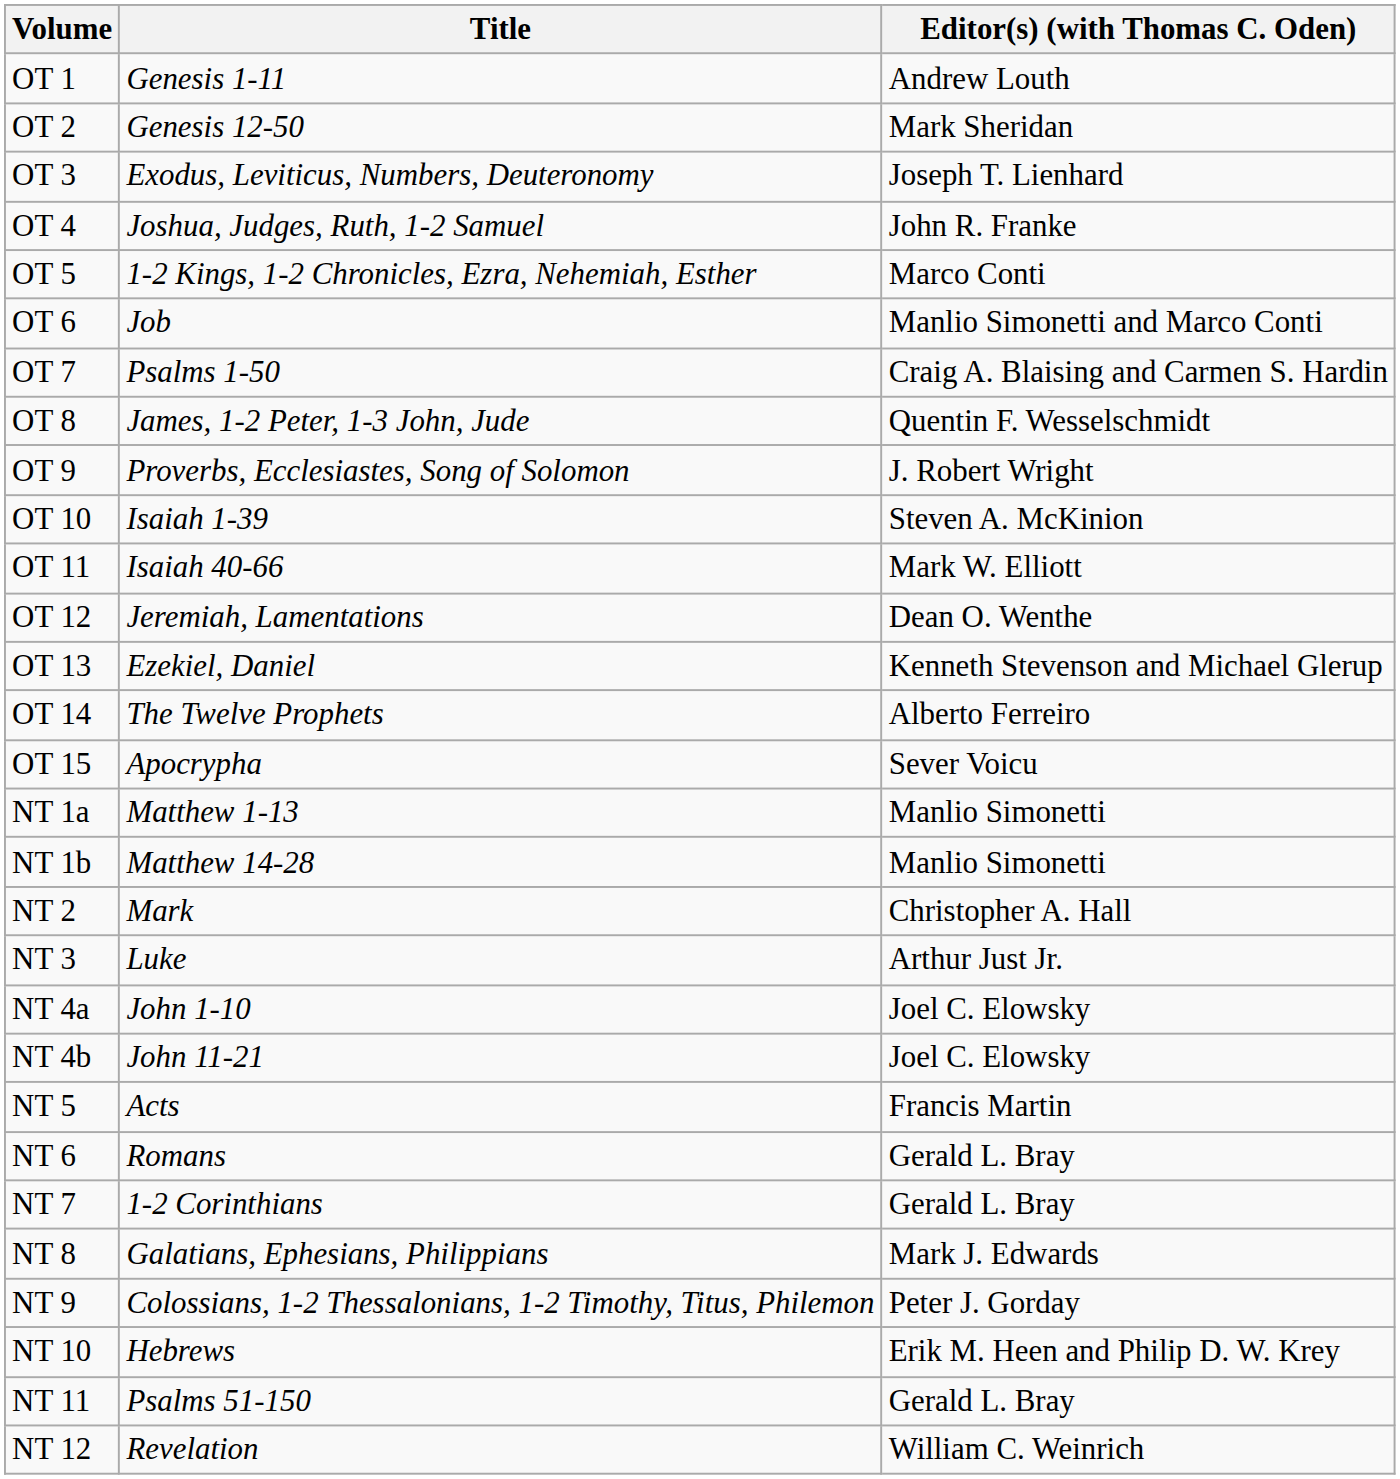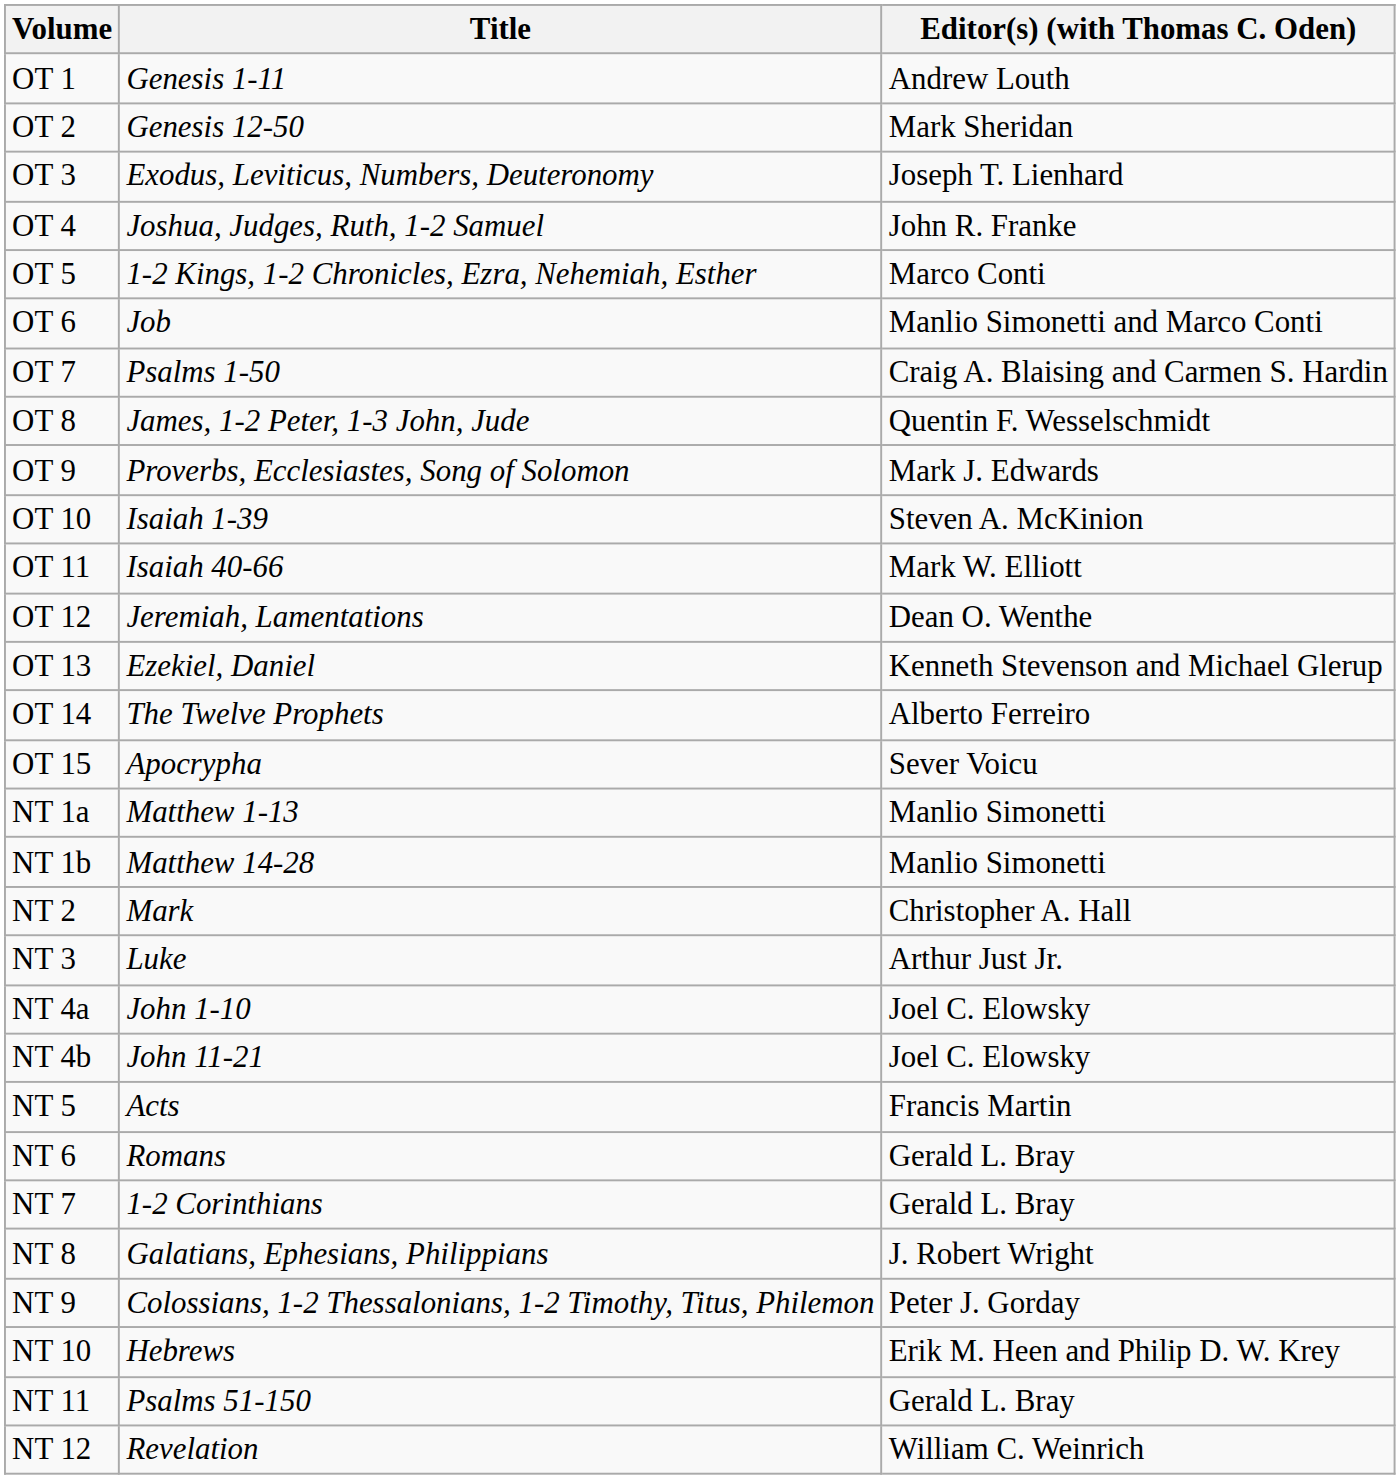 <table class="wikitable">
 <tr>
 <th>Volume</th>
 <th>Title</th>
 <th>Editor(s) (with Thomas C. Oden)</th>
 </tr>
 <tr>
 <td>OT 1</td>
 <td><em>Genesis 1-11</em></td>
 <td>Andrew Louth</td>
 </tr>
 <tr>
 <td>OT 2</td>
 <td><em>Genesis 12-50</em></td>
 <td>Mark Sheridan</td>
 </tr>
 <tr>
 <td>OT 3</td>
 <td><em>Exodus, Leviticus, Numbers, Deuteronomy</em></td>
 <td>Joseph T. Lienhard</td>
 </tr>
 <tr>
 <td>OT 4</td>
 <td><em>Joshua, Judges, Ruth, 1-2 Samuel</em></td>
 <td>John R. Franke</td>
 </tr>
 <tr>
 <td>OT 5</td>
 <td><em>1-2 Kings, 1-2 Chronicles, Ezra, Nehemiah, Esther</em></td>
 <td>Marco Conti</td>
 </tr>
 <tr>
 <td>OT 6</td>
 <td><em>Job</em></td>
 <td>Manlio Simonetti and Marco Conti</td>
 </tr>
 <tr>
 <td>OT 7</td>
 <td><em>Psalms 1-50</em></td>
 <td>Craig A. Blaising and Carmen S. Hardin</td>
 </tr>
 <tr>
 <td>OT 8</td>
 <td><em>James, 1-2 Peter, 1-3 John, Jude</em></td>
 <td>Quentin F. Wesselschmidt</td>
 </tr>
 <tr>
 <td>OT 9</td>
 <td><em>Proverbs, Ecclesiastes, Song of Solomon</em></td>
-<td>J. Robert Wright</td>
+<td>Mark J. Edwards</td>
 </tr>
 <tr>
 <td>OT 10</td>
 <td><em>Isaiah 1-39</em></td>
 <td>Steven A. McKinion</td>
 </tr>
 <tr>
 <td>OT 11</td>
 <td><em>Isaiah 40-66</em></td>
 <td>Mark W. Elliott</td>
 </tr>
 <tr>
 <td>OT 12</td>
 <td><em>Jeremiah, Lamentations</em></td>
 <td>Dean O. Wenthe</td>
 </tr>
 <tr>
 <td>OT 13</td>
 <td><em>Ezekiel, Daniel</em></td>
 <td>Kenneth Stevenson and Michael Glerup</td>
 </tr>
 <tr>
 <td>OT 14</td>
 <td><em>The Twelve Prophets</em></td>
 <td>Alberto Ferreiro</td>
 </tr>
 <tr>
 <td>OT 15</td>
 <td><em>Apocrypha</em></td>
 <td>Sever Voicu</td>
 </tr>
 <tr>
 <td>NT 1a</td>
 <td><em>Matthew 1-13</em></td>
 <td>Manlio Simonetti</td>
 </tr>
 <tr>
 <td>NT 1b</td>
 <td><em>Matthew 14-28</em></td>
 <td>Manlio Simonetti</td>
 </tr>
 <tr>
 <td>NT 2</td>
 <td><em>Mark</em></td>
 <td>Christopher A. Hall</td>
 </tr>
 <tr>
 <td>NT 3</td>
 <td><em>Luke</em></td>
 <td>Arthur Just Jr.</td>
 </tr>
 <tr>
 <td>NT 4a</td>
 <td><em>John 1-10</em></td>
 <td>Joel C. Elowsky</td>
 </tr>
 <tr>
 <td>NT 4b</td>
 <td><em>John 11-21</em></td>
 <td>Joel C. Elowsky</td>
 </tr>
 <tr>
 <td>NT 5</td>
 <td><em>Acts</em></td>
 <td>Francis Martin</td>
 </tr>
 <tr>
 <td>NT 6</td>
 <td><em>Romans</em></td>
 <td>Gerald L. Bray</td>
 </tr>
 <tr>
 <td>NT 7</td>
 <td><em>1-2 Corinthians</em></td>
 <td>Gerald L. Bray</td>
 </tr>
 <tr>
 <td>NT 8</td>
 <td><em>Galatians, Ephesians, Philippians</em></td>
-<td>Mark J. Edwards</td>
+<td>J. Robert Wright</td>
 </tr>
 <tr>
 <td>NT 9</td>
 <td><em>Colossians, 1-2 Thessalonians, 1-2 Timothy, Titus, Philemon</em></td>
 <td>Peter J. Gorday</td>
 </tr>
 <tr>
 <td>NT 10</td>
 <td><em>Hebrews</em></td>
 <td>Erik M. Heen and Philip D. W. Krey</td>
 </tr>
 <tr>
 <td>NT 11</td>
 <td><em>Psalms 51-150</em></td>
 <td>Gerald L. Bray</td>
 </tr>
 <tr>
 <td>NT 12</td>
 <td><em>Revelation</em></td>
 <td>William C. Weinrich</td>
 </tr>
 </table>
